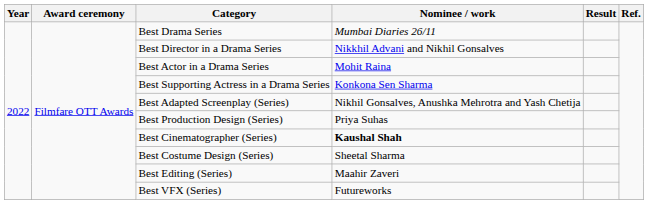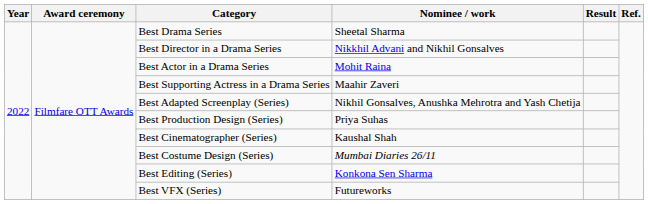 <table class="wikitable">
 <tr>
 <th>Year</th>
 <th>Award ceremony</th>
 <th>Category</th>
 <th>Nominee / work</th>
 <th>Result</th>
 <th>Ref.</th>
 </tr>
 <tr>
 <td rowspan="10"><a href='#'>2022</a></td>
 <td rowspan="10"><a href='#'>Filmfare OTT Awards</a></td>
 <td>Best Drama Series</td>
-<td><em>Mumbai Diaries 26/11</em></td>
+<td>Sheetal Sharma</td>
 <td></td>
 <td rowspan="10"></td>
 </tr>
 <tr>
 <td>Best Director in a Drama Series</td>
 <td><a href='#'>Nikkhil Advani</a> and Nikhil Gonsalves</td>
 <td></td>
 </tr>
 <tr>
 <td>Best Actor in a Drama Series</td>
 <td><a href='#'>Mohit Raina</a></td>
 <td></td>
 </tr>
 <tr>
 <td>Best Supporting Actress in a Drama Series</td>
-<td><a href='#'>Konkona Sen Sharma</a></td>
+<td>Maahir Zaveri</td>
 <td></td>
 </tr>
 <tr>
 <td>Best Adapted Screenplay (Series)</td>
 <td>Nikhil Gonsalves, Anushka Mehrotra and Yash Chetija</td>
 <td></td>
 </tr>
 <tr>
 <td>Best Production Design (Series)</td>
 <td>Priya Suhas</td>
 <td></td>
 </tr>
 <tr>
 <td>Best Cinematographer (Series)</td>
-<td><strong>Kaushal Shah</strong></td>
+<td>Kaushal Shah</td>
 <td></td>
 </tr>
 <tr>
 <td>Best Costume Design (Series)</td>
-<td>Sheetal Sharma</td>
+<td><em>Mumbai Diaries 26/11</em></td>
 <td></td>
 </tr>
 <tr>
 <td>Best Editing (Series)</td>
-<td>Maahir Zaveri</td>
+<td><a href='#'>Konkona Sen Sharma</a></td>
 <td></td>
 </tr>
 <tr>
 <td>Best VFX (Series)</td>
 <td>Futureworks</td>
 <td></td>
 </tr>
 </table>
